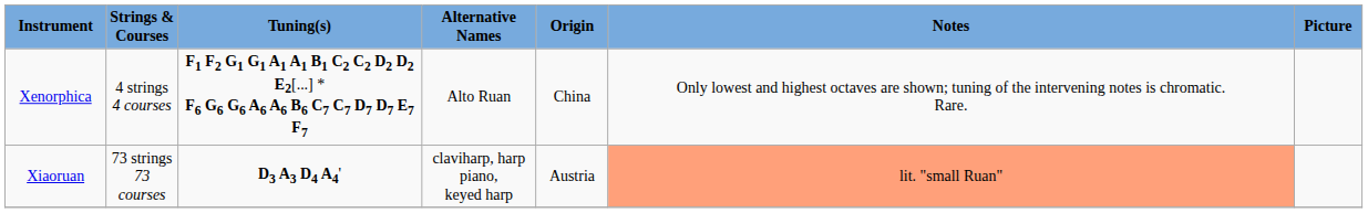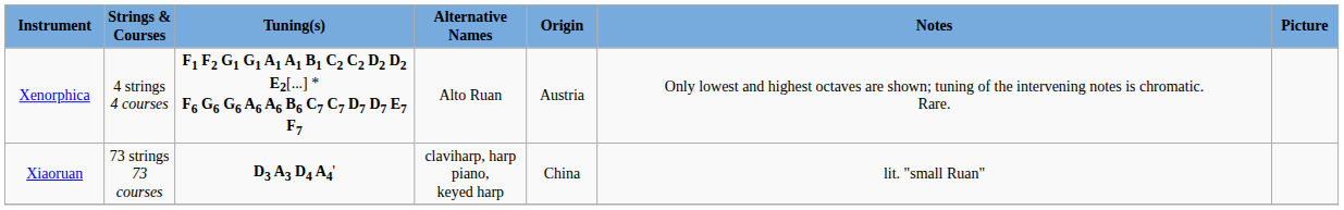 <table class="wikitable" style="margin:0.5em auto; clear:both; font-size:.9em; text-align:center; width:100%">
 <tr>
 <th style="background: #7ad;">Instrument</th>
 <th style="background: #7ad;" scope="col" width="60">Strings & Courses</th>
 <th style="background: #7ad;" scope="col" width="220">Tuning(s)</th>
 <th style="background: #7ad;" scope="col" width="100">Alternative Names</th>
 <th style="background: #7ad;" scope="col" width="60">Origin</th>
 <th style="background: #7ad;" scope="col" width'"100">Notes</th>
 <th style="background: #7ad;">Picture</th>
 </tr>
 <tr>
 <td><a href='#'>Xenorphica</a></td>
 <td>4 strings<br><em>4 courses</em></td>
 <td><strong>F<sub>1</sub> F<sub>2</sub> G<sub>1</sub> G<sub>1</sub> A<sub>1</sub> A<sub>1</sub> B<sub>1</sub> C<sub>2</sub> C<sub>2</sub> D<sub>2</sub> D<sub>2</sub> E<sub>2</sub></strong>[...] *<br><strong>F<sub>6</sub> G<sub>6</sub> G<sub>6</sub> A<sub>6</sub> A<sub>6</sub> B<sub>6</sub> C<sub>7</sub> C<sub>7</sub> D<sub>7</sub> D<sub>7</sub> E<sub>7</sub> F<sub>7</sub></strong></td>
 <td>Alto Ruan</td>
-<td>China</td>
+<td>Austria</td>
 <td>Only lowest and highest octaves are shown; tuning of the intervening notes is chromatic.<br>Rare.</td>
 <td></td>
 </tr>
 <tr>
 <td><a href='#'>Xiaoruan</a></td>
 <td>73 strings<br><em>73 courses</em></td>
 <td><strong>D<sub>3</sub> A<sub>3</sub> D<sub>4</sub> A<sub>4</sub></strong>'</td>
 <td>claviharp, harp piano,<br>keyed harp</td>
-<td>Austria</td>
-<td style="background: lightsalmon;">lit. "small Ruan"</td>
+<td>China</td>
+<td>lit. "small Ruan"</td>
 <td></td>
 </tr>
 <tr>
 </tr>
 </table>
